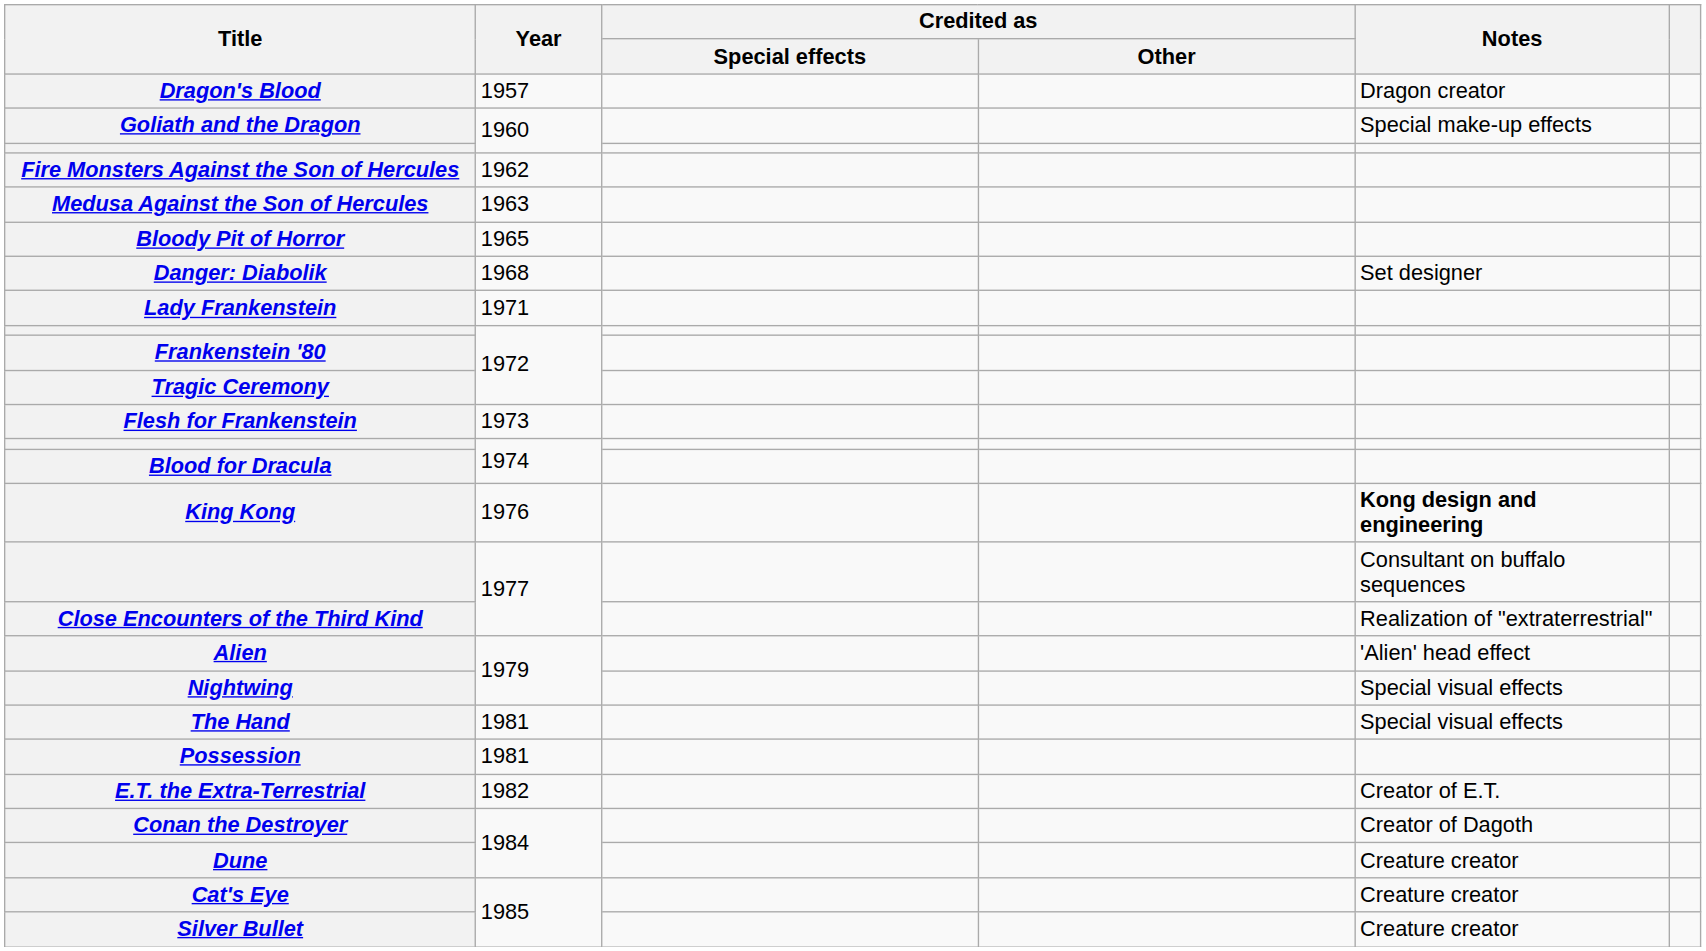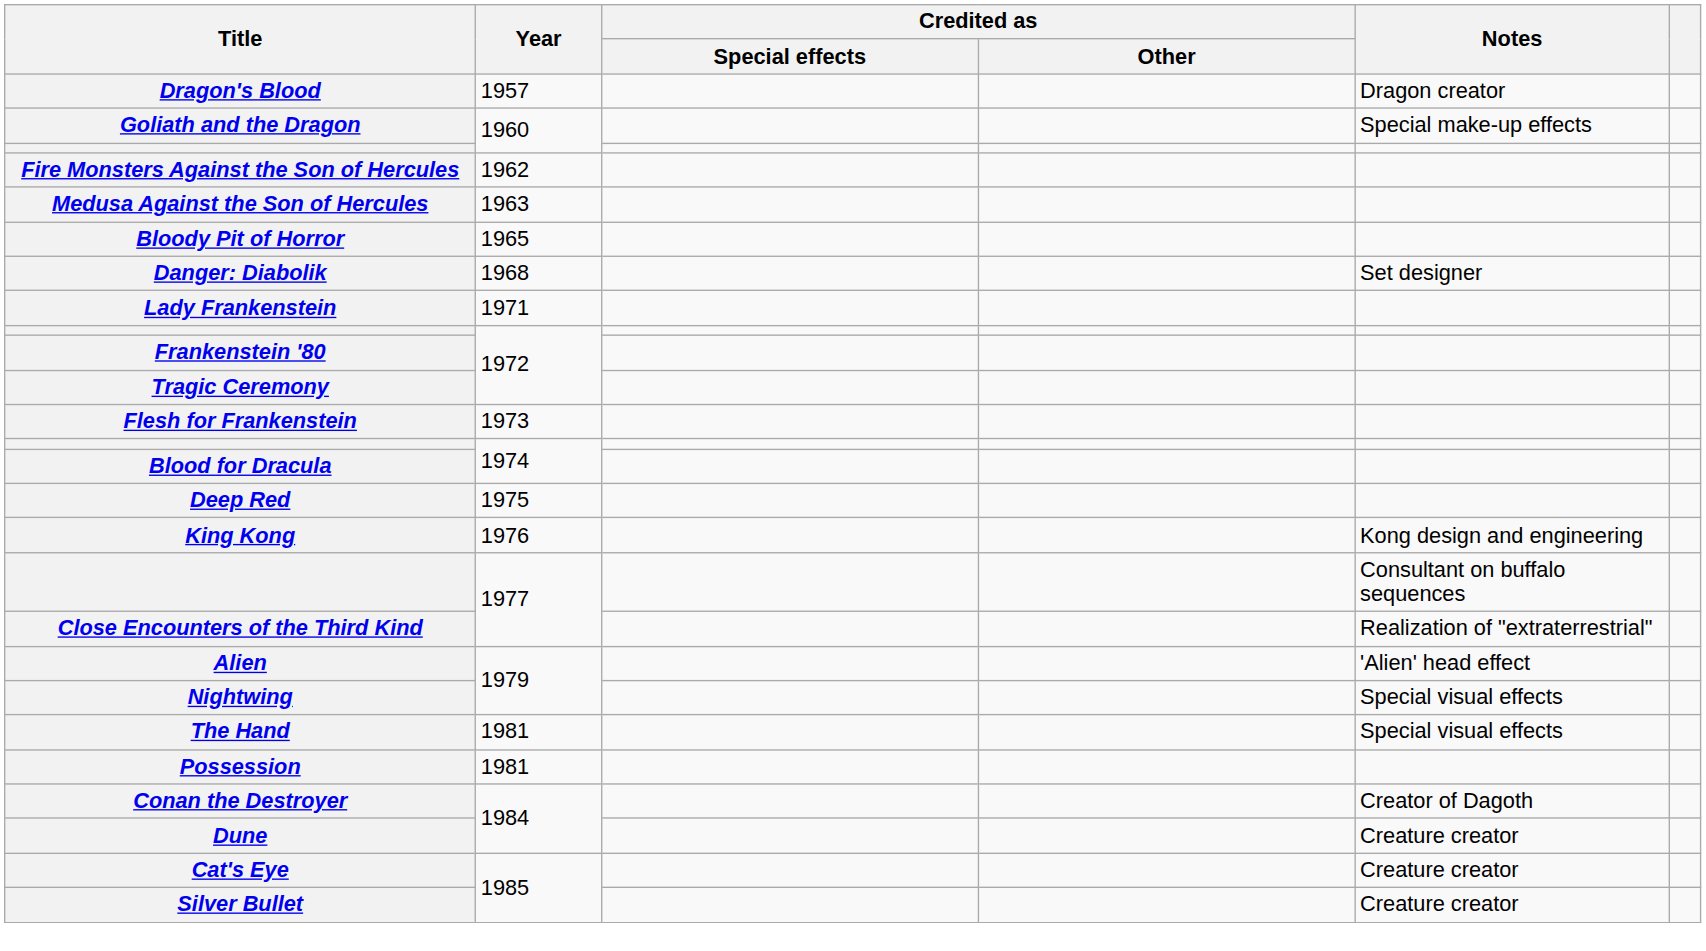 <table class="wikitable sortable plainrowheaders">
 <tr>
 <th width="15%" rowspan="2" scope="col">Title</th>
 <th width="4%" rowspan="2" scope="col">Year</th>
 <th colspan="2" scope="col">Credited as</th>
 <th width="10%" rowspan="2" scope="col" class="unsortable">Notes</th>
 <th width="1%" rowspan="2" scope="col" class="unsortable"></th>
 </tr>
 <tr>
 <th width=12%>Special effects</th>
 <th width=12%>Other</th>
 </tr>
 <tr>
 <th scope="row"><em><a href='#'>Dragon's Blood</a></em></th>
 <td>1957</td>
 <td></td>
 <td></td>
 <td>Dragon creator</td>
 <td style="text-align:center;"></td>
 </tr>
 <tr>
 <th scope="row"><em><a href='#'>Goliath and the Dragon</a></em></th>
 <td rowspan="2">1960</td>
 <td></td>
 <td></td>
 <td>Special make-up effects</td>
 <td style="text-align:center;"></td>
 </tr>
 <tr>
 <th scope="row"></th>
 <td></td>
 <td></td>
 <td></td>
 <td style="text-align:center;"></td>
 </tr>
 <tr>
 <th scope="row"><em><a href='#'>Fire Monsters Against the Son of Hercules</a></em></th>
 <td>1962</td>
 <td></td>
 <td></td>
 <td></td>
 <td style="text-align:center;"></td>
 </tr>
 <tr>
 <th scope="row"><em><a href='#'>Medusa Against the Son of Hercules</a></em></th>
 <td>1963</td>
 <td></td>
 <td></td>
 <td></td>
 <td style="text-align:center;"></td>
 </tr>
 <tr>
 <th scope="row"><em><a href='#'>Bloody Pit of Horror</a></em></th>
 <td>1965</td>
 <td></td>
 <td></td>
 <td></td>
 <td style="text-align:center;"></td>
 </tr>
 <tr>
 <th scope="row"><em><a href='#'>Danger: Diabolik</a></em></th>
 <td>1968</td>
 <td></td>
 <td></td>
 <td>Set designer</td>
 <td style="text-align:center;"></td>
 </tr>
 <tr>
 <th scope="row"><em><a href='#'>Lady Frankenstein</a></em></th>
 <td>1971</td>
 <td></td>
 <td></td>
 <td></td>
 <td style="text-align:center;"></td>
 </tr>
 <tr>
 <th scope="row"></th>
 <td rowspan="3">1972</td>
 <td></td>
 <td></td>
 <td></td>
 <td style="text-align:center;"></td>
 </tr>
 <tr>
 <th scope="row"><em><a href='#'>Frankenstein '80</a></em></th>
 <td></td>
 <td></td>
 <td></td>
 <td style="text-align:center;"></td>
 </tr>
 <tr>
 <th scope="row"><em><a href='#'>Tragic Ceremony</a></em></th>
 <td></td>
 <td></td>
 <td></td>
 <td style="text-align:center;"></td>
 </tr>
 <tr>
 <th scope="row"><em><a href='#'>Flesh for Frankenstein</a></em></th>
 <td>1973</td>
 <td></td>
 <td></td>
 <td></td>
 <td style="text-align:center;"></td>
 </tr>
 <tr>
 <th scope="row"></th>
 <td rowspan="2">1974</td>
 <td></td>
 <td></td>
 <td></td>
 <td style="text-align:center;"></td>
 </tr>
 <tr>
 <th scope="row"><em><a href='#'>Blood for Dracula</a></em></th>
 <td></td>
 <td></td>
 <td></td>
 <td style="text-align:center;"></td>
 </tr>
 <tr>
+<th scope="row"><em><a href='#'>Deep Red</a></em></th>
+<td>1975</td>
+<td></td>
+<td></td>
+<td></td>
+<td style="text-align:center;"></td>
+</tr>
+<tr>
 <th scope="row"><em><a href='#'>King Kong</a></em></th>
 <td>1976</td>
 <td></td>
 <td></td>
-<td><strong>Kong design and engineering</strong></td>
+<td>Kong design and engineering</td>
 <td style="text-align:center;"></td>
 </tr>
 <tr>
 <th scope="row"></th>
 <td rowspan="2">1977</td>
 <td></td>
 <td></td>
 <td>Consultant on buffalo sequences</td>
 <td style="text-align:center;"></td>
 </tr>
 <tr>
 <th scope="row"><em><a href='#'>Close Encounters of the Third Kind</a></em></th>
 <td></td>
 <td></td>
 <td>Realization of "extraterrestrial"</td>
 <td style="text-align:center;"></td>
 </tr>
 <tr>
 <th scope="row"><em><a href='#'>Alien</a></em></th>
 <td rowspan="2">1979</td>
 <td></td>
 <td></td>
 <td>'Alien' head effect</td>
 <td style="text-align:center;"></td>
 </tr>
 <tr>
 <th scope="row"><em><a href='#'>Nightwing</a></em></th>
 <td></td>
 <td></td>
 <td>Special visual effects</td>
 <td style="text-align:center;"></td>
 </tr>
 <tr>
 <th scope="row"><em><a href='#'>The Hand</a></em></th>
 <td>1981</td>
 <td></td>
 <td></td>
 <td>Special visual effects</td>
 <td style="text-align:center;"></td>
 </tr>
 <tr>
 <th scope="row"><em><a href='#'>Possession</a></em></th>
 <td>1981</td>
 <td></td>
 <td></td>
 <td></td>
 <td style="text-align:center;"></td>
 </tr>
 <tr>
-<th scope="row"><em><a href='#'>E.T. the Extra-Terrestrial</a></em></th>
-<td>1982</td>
-<td></td>
-<td></td>
-<td>Creator of E.T.</td>
-<td style="text-align:center;"></td>
-</tr>
-<tr>
 <th scope="row"><em><a href='#'>Conan the Destroyer</a></em></th>
 <td rowspan="2">1984</td>
 <td></td>
 <td></td>
 <td>Creator of Dagoth</td>
 <td style="text-align:center;"></td>
 </tr>
 <tr>
 <th scope="row"><em><a href='#'>Dune</a></em></th>
 <td></td>
 <td></td>
 <td>Creature creator</td>
 <td style="text-align:center;"></td>
 </tr>
 <tr>
 <th scope="row"><em><a href='#'>Cat's Eye</a></em></th>
 <td rowspan="2">1985</td>
 <td></td>
 <td></td>
 <td>Creature creator</td>
 <td style="text-align:center;"></td>
 </tr>
 <tr>
 <th scope="row"><em><a href='#'>Silver Bullet</a></em></th>
 <td></td>
 <td></td>
 <td>Creature creator</td>
 <td style="text-align:center;"></td>
 </tr>
 </table>
